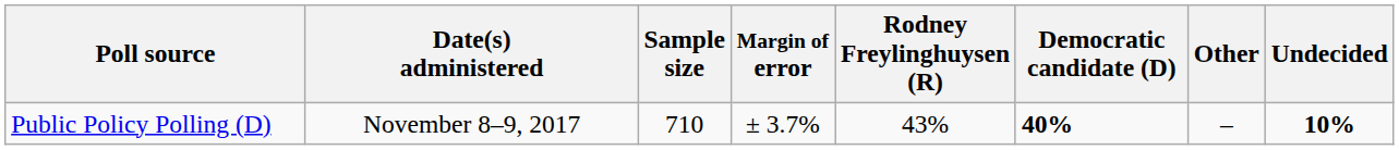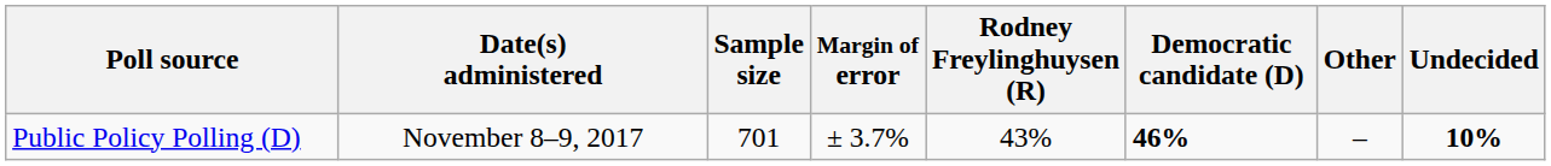 <table class="wikitable">
 <tr>
 <th style="width:180px;">Poll source</th>
 <th style="width:200px;">Date(s)<br>administered</th>
 <th class=small>Sample<br>size</th>
 <th><small>Margin of</small><br>error</th>
 <th style="width:100px;">Rodney<br>Freylinghuysen (R)</th>
 <th style="width:100px;">Democratic<br>candidate (D)</th>
 <th>Other</th>
 <th>Undecided</th>
 </tr>
 <tr>
 <td><a href='#'>Public Policy Polling (D)</a></td>
 <td align=center>November 8–9, 2017</td>
-<td align=center>710</td>
+<td align=center>701</td>
 <td align=center>± 3.7%</td>
 <td align=center>43%</td>
-<td><strong>40%</strong></td>
+<td><strong>46%</strong></td>
 <td align=center>–</td>
 <td align=center><strong>10%</strong></td>
 </tr>
 </table>
